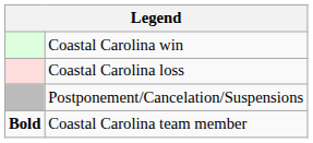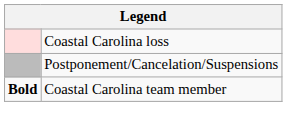 <table class="wikitable" style="font-size:90%">
 <tr>
 <th colspan="2">Legend</th>
-</tr>
-<tr>
-<td bgcolor="#ddffdd"> </td>
-<td>Coastal Carolina win</td>
 </tr>
 <tr>
 <td bgcolor="#ffdddd"> </td>
 <td>Coastal Carolina loss</td>
 </tr>
 <tr>
 <td bgcolor="#bbbbbb"> </td>
 <td>Postponement/Cancelation/Suspensions</td>
 </tr>
 <tr>
 <td><strong>Bold</strong></td>
 <td>Coastal Carolina team member</td>
 </tr>
 </table>
